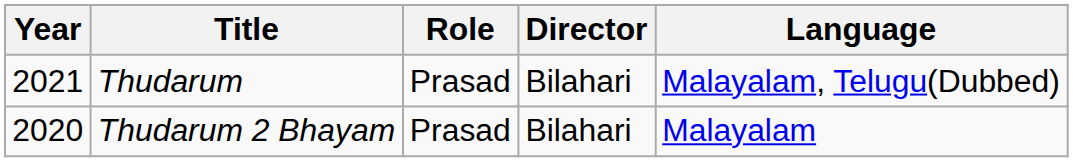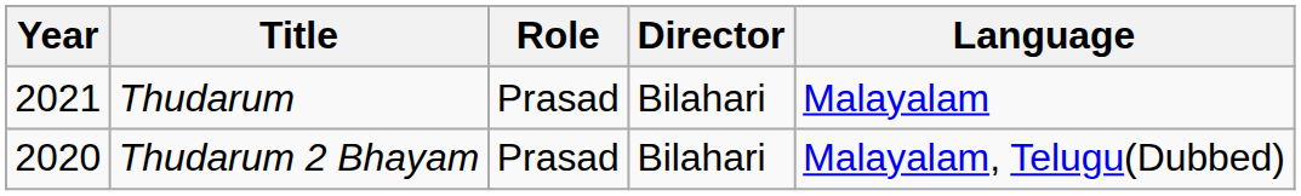 <table class="wikitable">
 <tr>
 <th>Year</th>
 <th>Title</th>
 <th>Role</th>
 <th>Director</th>
 <th>Language</th>
 </tr>
 <tr>
 <td>2021</td>
 <td><em>Thudarum</em></td>
 <td>Prasad</td>
 <td>Bilahari</td>
-<td><a href='#'>Malayalam</a>, <a href='#'>Telugu</a>(Dubbed)</td>
+<td><a href='#'>Malayalam</a></td>
 </tr>
 <tr>
 <td>2020</td>
 <td><em>Thudarum 2 Bhayam</em></td>
 <td>Prasad</td>
 <td>Bilahari</td>
-<td><a href='#'>Malayalam</a></td>
+<td><a href='#'>Malayalam</a>, <a href='#'>Telugu</a>(Dubbed)</td>
 </tr>
 </table>
